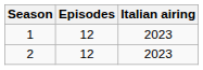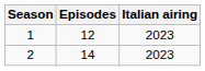 <table class="wikitable" style="text-align: center;">
 <tr>
 <th>Season</th>
 <th>Episodes</th>
 <th>Italian airing</th>
 </tr>
 <tr>
 <td>1</td>
 <td>12</td>
 <td>2023</td>
 </tr>
 <tr>
 <td>2</td>
-<td>12</td>
+<td>14</td>
 <td>2023</td>
 </tr>
 </table>
